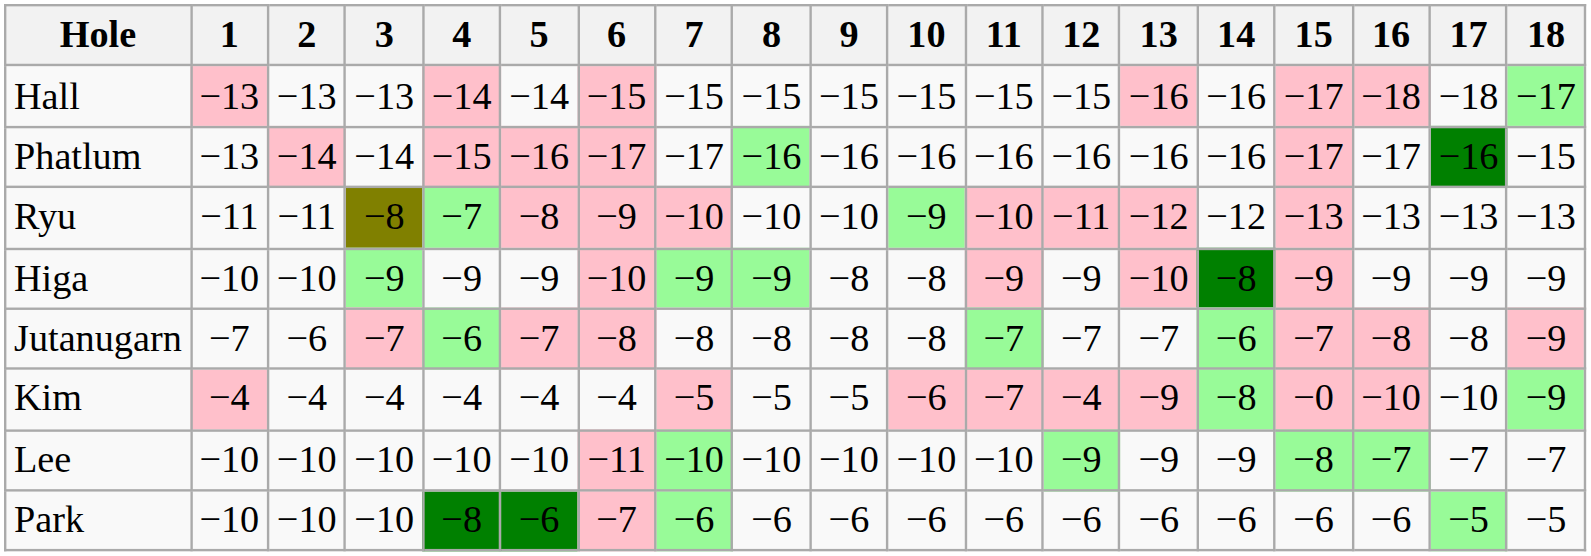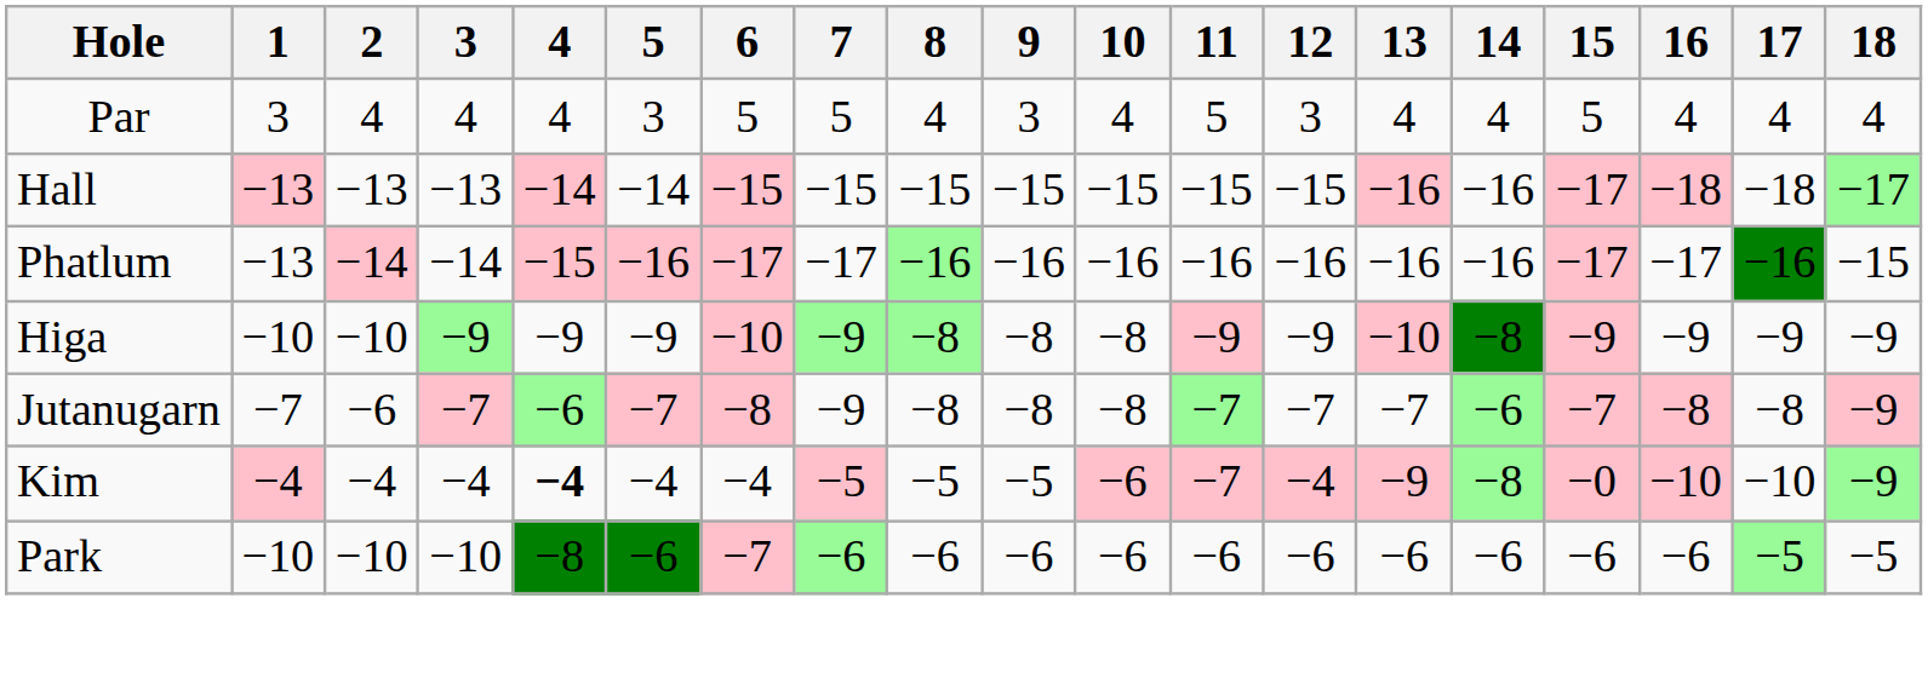 <table class="wikitable" style="text-align:center">
 <tr>
 <th>Hole</th>
 <th>1</th>
 <th>2</th>
 <th>3</th>
 <th>4</th>
 <th>5</th>
 <th>6</th>
 <th>7</th>
 <th>8</th>
 <th>9</th>
 <th>10</th>
 <th>11</th>
 <th>12</th>
 <th>13</th>
 <th>14</th>
 <th>15</th>
 <th>16</th>
 <th>17</th>
 <th>18</th>
+</tr>
+<tr>
+<td>Par</td>
+<td>3</td>
+<td>4</td>
+<td>4</td>
+<td>4</td>
+<td>3</td>
+<td>5</td>
+<td>5</td>
+<td>4</td>
+<td>3</td>
+<td>4</td>
+<td>5</td>
+<td>3</td>
+<td>4</td>
+<td>4</td>
+<td>5</td>
+<td>4</td>
+<td>4</td>
+<td>4</td>
 </tr>
 <tr>
 <td align=left> Hall</td>
 <td style="background: Pink;">−13</td>
 <td>−13</td>
 <td>−13</td>
 <td style="background: Pink;">−14</td>
 <td>−14</td>
 <td style="background: Pink;">−15</td>
 <td>−15</td>
 <td>−15</td>
 <td>−15</td>
 <td>−15</td>
 <td>−15</td>
 <td>−15</td>
 <td style="background: Pink;">−16</td>
 <td>−16</td>
 <td style="background: Pink;">−17</td>
 <td style="background: Pink;">−18</td>
 <td>−18</td>
 <td style="background: PaleGreen;">−17</td>
 </tr>
 <tr>
 <td align=left> Phatlum</td>
 <td>−13</td>
 <td style="background: Pink;">−14</td>
 <td>−14</td>
 <td style="background: Pink;">−15</td>
 <td style="background: Pink;">−16</td>
 <td style="background: Pink;">−17</td>
 <td>−17</td>
 <td style="background: PaleGreen;">−16</td>
 <td>−16</td>
 <td>−16</td>
 <td>−16</td>
 <td>−16</td>
 <td>−16</td>
 <td>−16</td>
 <td style="background: Pink;">−17</td>
 <td>−17</td>
 <td style="background: Green;">−16</td>
 <td>−15</td>
 </tr>
 <tr>
-<td align=left> Ryu</td>
-<td>−11</td>
-<td>−11</td>
-<td style="background: Olive;">−8</td>
-<td style="background: PaleGreen;">−7</td>
-<td style="background: Pink;">−8</td>
-<td style="background: Pink;">−9</td>
-<td style="background: Pink;">−10</td>
-<td>−10</td>
-<td>−10</td>
-<td style="background: PaleGreen;">−9</td>
-<td style="background: Pink;">−10</td>
-<td style="background: Pink;">−11</td>
-<td style="background: Pink;">−12</td>
-<td>−12</td>
-<td style="background: Pink;">−13</td>
-<td>−13</td>
-<td>−13</td>
-<td>−13</td>
-</tr>
-<tr>
 <td align=left> Higa</td>
 <td>−10</td>
 <td>−10</td>
 <td style="background: PaleGreen;">−9</td>
 <td>−9</td>
 <td>−9</td>
 <td style="background: Pink;">−10</td>
 <td style="background: PaleGreen;">−9</td>
-<td style="background: PaleGreen;">−9</td>
+<td style="background: PaleGreen;">−8</td>
 <td>−8</td>
 <td>−8</td>
 <td style="background: Pink;">−9</td>
 <td>−9</td>
 <td style="background: Pink;">−10</td>
 <td style="background: Green;">−8</td>
 <td style="background: Pink;">−9</td>
 <td>−9</td>
 <td>−9</td>
 <td>−9</td>
 </tr>
 <tr>
 <td align=left> Jutanugarn</td>
 <td>−7</td>
 <td>−6</td>
 <td style="background: Pink;">−7</td>
 <td style="background: PaleGreen;">−6</td>
 <td style="background: Pink;">−7</td>
 <td style="background: Pink;">−8</td>
-<td>−8</td>
+<td>−9</td>
 <td>−8</td>
 <td>−8</td>
 <td>−8</td>
 <td style="background: PaleGreen;">−7</td>
 <td>−7</td>
 <td>−7</td>
 <td style="background: PaleGreen;">−6</td>
 <td style="background: Pink;">−7</td>
 <td style="background: Pink;">−8</td>
 <td>−8</td>
 <td style="background: Pink;">−9</td>
 </tr>
 <tr>
 <td align=left> Kim</td>
 <td style="background: Pink;">−4</td>
 <td>−4</td>
 <td>−4</td>
-<td>−4</td>
+<td><strong>−4</strong></td>
 <td>−4</td>
 <td>−4</td>
 <td style="background: Pink;">−5</td>
 <td>−5</td>
 <td>−5</td>
 <td style="background: Pink;">−6</td>
 <td style="background: Pink;">−7</td>
 <td style="background: Pink;">−4</td>
 <td style="background: Pink;">−9</td>
 <td style="background: PaleGreen;">−8</td>
 <td style="background: Pink;">−0</td>
 <td style="background: Pink;">−10</td>
 <td>−10</td>
 <td style="background: PaleGreen;">−9</td>
-</tr>
-<tr>
-<td align=left> Lee</td>
-<td>−10</td>
-<td>−10</td>
-<td>−10</td>
-<td>−10</td>
-<td>−10</td>
-<td style="background: Pink;">−11</td>
-<td style="background: PaleGreen;">−10</td>
-<td>−10</td>
-<td>−10</td>
-<td>−10</td>
-<td>−10</td>
-<td style="background: PaleGreen;">−9</td>
-<td>−9</td>
-<td>−9</td>
-<td style="background: PaleGreen;">−8</td>
-<td style="background: PaleGreen;">−7</td>
-<td>−7</td>
-<td>−7</td>
 </tr>
 <tr>
 <td align=left> Park</td>
 <td>−10</td>
 <td>−10</td>
 <td>−10</td>
 <td style="background: Green;">−8</td>
 <td style="background: Green;">−6</td>
 <td style="background: Pink;">−7</td>
 <td style="background: PaleGreen;">−6</td>
 <td>−6</td>
 <td>−6</td>
 <td>−6</td>
 <td>−6</td>
 <td>−6</td>
 <td>−6</td>
 <td>−6</td>
 <td>−6</td>
 <td>−6</td>
 <td style="background: PaleGreen;">−5</td>
 <td>−5</td>
 </tr>
 </table>
